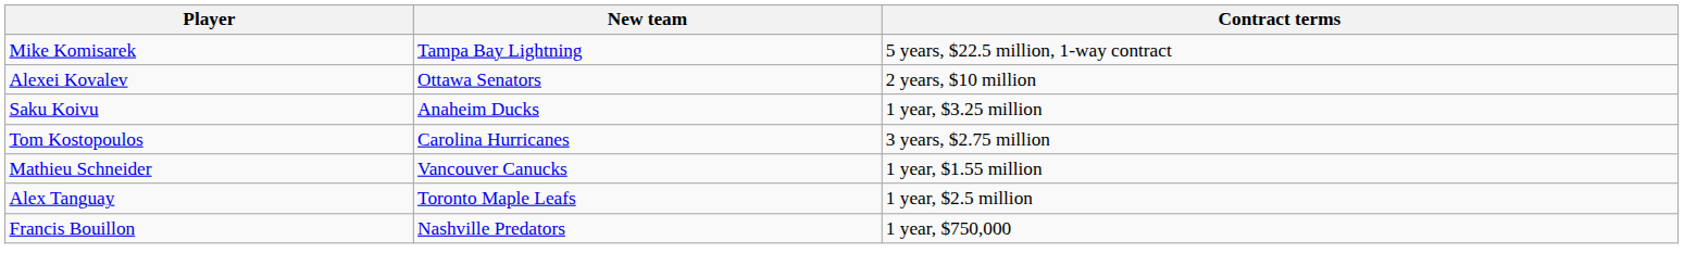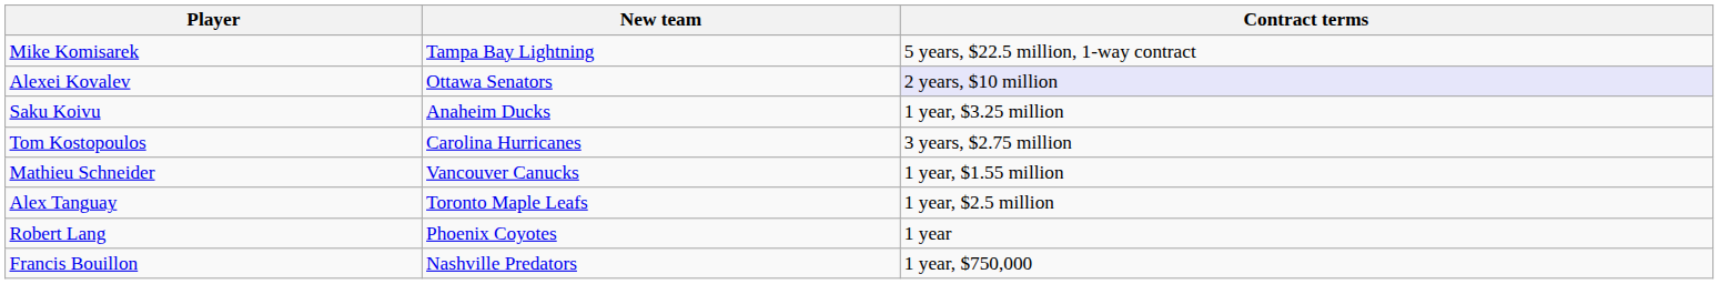 <table class="wikitable" style="width:90%;">
 <tr style="text-align:center; background:#ddd;">
 <th>Player</th>
 <th>New team</th>
 <th>Contract terms</th>
 </tr>
 <tr>
 <td><a href='#'>Mike Komisarek</a></td>
 <td><a href='#'>Tampa Bay Lightning</a></td>
 <td>5 years, $22.5 million, 1-way contract</td>
 </tr>
 <tr>
 <td><a href='#'>Alexei Kovalev</a></td>
 <td><a href='#'>Ottawa Senators</a></td>
-<td>2 years, $10 million</td>
+<td style="background: lavender;">2 years, $10 million</td>
 </tr>
 <tr>
 <td><a href='#'>Saku Koivu</a></td>
 <td><a href='#'>Anaheim Ducks</a></td>
 <td>1 year, $3.25 million</td>
 </tr>
 <tr>
 <td><a href='#'>Tom Kostopoulos</a></td>
 <td><a href='#'>Carolina Hurricanes</a></td>
 <td>3 years, $2.75 million</td>
 </tr>
 <tr>
 <td><a href='#'>Mathieu Schneider</a></td>
 <td><a href='#'>Vancouver Canucks</a></td>
 <td>1 year, $1.55 million</td>
 </tr>
 <tr>
 <td><a href='#'>Alex Tanguay</a></td>
 <td><a href='#'>Toronto Maple Leafs</a></td>
 <td>1 year, $2.5 million</td>
 </tr>
 <tr>
+<td><a href='#'>Robert Lang</a></td>
+<td><a href='#'>Phoenix Coyotes</a></td>
+<td>1 year</td>
+</tr>
+<tr>
 <td><a href='#'>Francis Bouillon</a></td>
 <td><a href='#'>Nashville Predators</a></td>
 <td>1 year, $750,000</td>
 </tr>
 </table>
